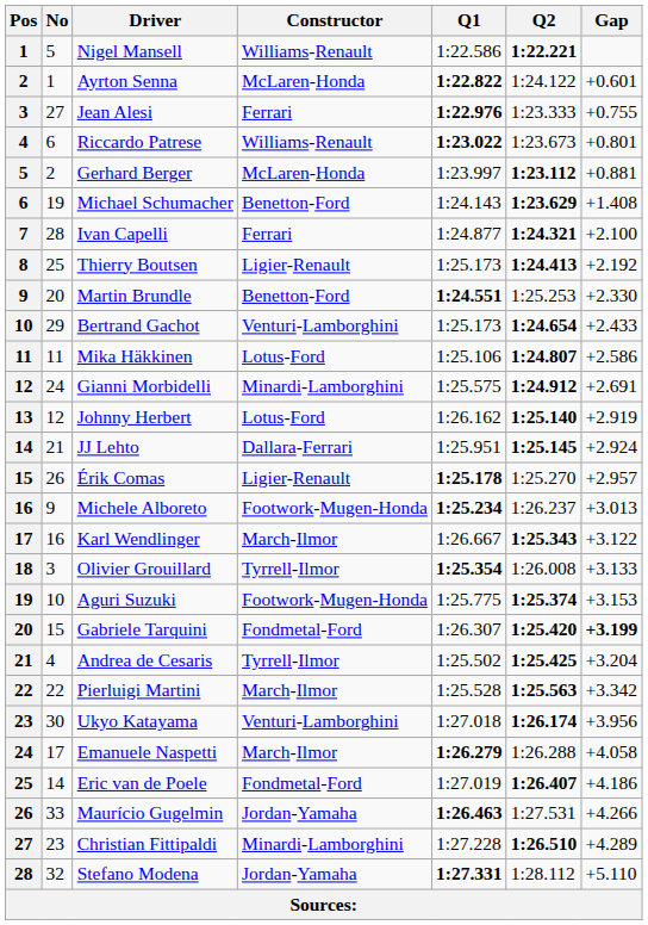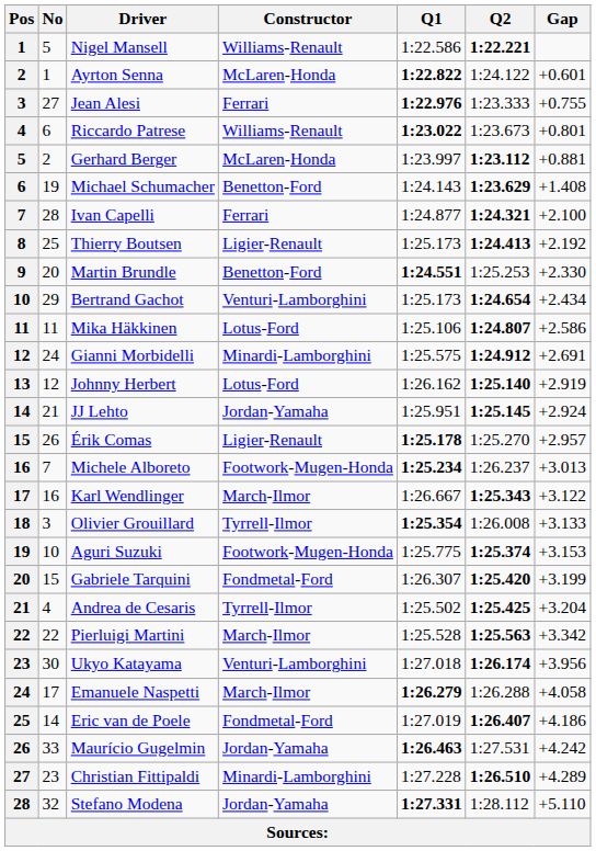 <table class="wikitable sortable" style="font-size: 95%;">
 <tr>
 <th>Pos</th>
 <th>No</th>
 <th>Driver</th>
 <th>Constructor</th>
 <th>Q1</th>
 <th>Q2</th>
 <th>Gap</th>
 </tr>
 <tr>
 <th>1</th>
 <td>5</td>
 <td data-sort-value="man"> <a href='#'>Nigel Mansell</a></td>
 <td><a href='#'>Williams</a>-<a href='#'>Renault</a></td>
 <td>1:22.586</td>
 <td><strong>1:22.221</strong></td>
 <td></td>
 </tr>
 <tr>
 <th>2</th>
 <td>1</td>
 <td data-sort-value="sen"> <a href='#'>Ayrton Senna</a></td>
 <td><a href='#'>McLaren</a>-<a href='#'>Honda</a></td>
 <td><strong>1:22.822</strong></td>
 <td>1:24.122</td>
 <td>+0.601</td>
 </tr>
 <tr>
 <th>3</th>
 <td>27</td>
 <td data-sort-value="ale"> <a href='#'>Jean Alesi</a></td>
 <td><a href='#'>Ferrari</a></td>
 <td><strong>1:22.976</strong></td>
 <td>1:23.333</td>
 <td>+0.755</td>
 </tr>
 <tr>
 <th>4</th>
 <td>6</td>
 <td data-sort-value="pat"> <a href='#'>Riccardo Patrese</a></td>
 <td><a href='#'>Williams</a>-<a href='#'>Renault</a></td>
 <td><strong>1:23.022</strong></td>
 <td>1:23.673</td>
 <td>+0.801</td>
 </tr>
 <tr>
 <th>5</th>
 <td>2</td>
 <td data-sort-value="ber"> <a href='#'>Gerhard Berger</a></td>
 <td><a href='#'>McLaren</a>-<a href='#'>Honda</a></td>
 <td>1:23.997</td>
 <td><strong>1:23.112</strong></td>
 <td>+0.881</td>
 </tr>
 <tr>
 <th>6</th>
 <td>19</td>
 <td data-sort-value="sch"> <a href='#'>Michael Schumacher</a></td>
 <td><a href='#'>Benetton</a>-<a href='#'>Ford</a></td>
 <td>1:24.143</td>
 <td><strong>1:23.629</strong></td>
 <td>+1.408</td>
 </tr>
 <tr>
 <th>7</th>
 <td>28</td>
 <td data-sort-value="cap"> <a href='#'>Ivan Capelli</a></td>
 <td><a href='#'>Ferrari</a></td>
 <td>1:24.877</td>
 <td><strong>1:24.321</strong></td>
 <td>+2.100</td>
 </tr>
 <tr>
 <th>8</th>
 <td>25</td>
 <td data-sort-value="bou"> <a href='#'>Thierry Boutsen</a></td>
 <td><a href='#'>Ligier</a>-<a href='#'>Renault</a></td>
 <td>1:25.173</td>
 <td><strong>1:24.413</strong></td>
 <td>+2.192</td>
 </tr>
 <tr>
 <th>9</th>
 <td>20</td>
 <td data-sort-value="bru"> <a href='#'>Martin Brundle</a></td>
 <td><a href='#'>Benetton</a>-<a href='#'>Ford</a></td>
 <td><strong>1:24.551</strong></td>
 <td>1:25.253</td>
 <td>+2.330</td>
 </tr>
 <tr>
 <th>10</th>
 <td>29</td>
 <td data-sort-value="gac"> <a href='#'>Bertrand Gachot</a></td>
 <td><a href='#'>Venturi</a>-<a href='#'>Lamborghini</a></td>
 <td>1:25.173</td>
 <td><strong>1:24.654</strong></td>
-<td>+2.433</td>
+<td>+2.434</td>
 </tr>
 <tr>
 <th>11</th>
 <td>11</td>
 <td data-sort-value="hak"> <a href='#'>Mika Häkkinen</a></td>
 <td><a href='#'>Lotus</a>-<a href='#'>Ford</a></td>
 <td>1:25.106</td>
 <td><strong>1:24.807</strong></td>
 <td>+2.586</td>
 </tr>
 <tr>
 <th>12</th>
 <td>24</td>
 <td data-sort-value="mor"> <a href='#'>Gianni Morbidelli</a></td>
 <td><a href='#'>Minardi</a>-<a href='#'>Lamborghini</a></td>
 <td>1:25.575</td>
 <td><strong>1:24.912</strong></td>
 <td>+2.691</td>
 </tr>
 <tr>
 <th>13</th>
 <td>12</td>
 <td data-sort-value="her"> <a href='#'>Johnny Herbert</a></td>
 <td><a href='#'>Lotus</a>-<a href='#'>Ford</a></td>
 <td>1:26.162</td>
 <td><strong>1:25.140</strong></td>
 <td>+2.919</td>
 </tr>
 <tr>
 <th>14</th>
 <td>21</td>
 <td data-sort-value="leh"> <a href='#'>JJ Lehto</a></td>
-<td><a href='#'>Dallara</a>-<a href='#'>Ferrari</a></td>
+<td><a href='#'>Jordan</a>-<a href='#'>Yamaha</a></td>
 <td>1:25.951</td>
 <td><strong>1:25.145</strong></td>
 <td>+2.924</td>
 </tr>
 <tr>
 <th>15</th>
 <td>26</td>
 <td data-sort-value="com"> <a href='#'>Érik Comas</a></td>
 <td><a href='#'>Ligier</a>-<a href='#'>Renault</a></td>
 <td><strong>1:25.178</strong></td>
 <td>1:25.270</td>
 <td>+2.957</td>
 </tr>
 <tr>
 <th>16</th>
-<td>9</td>
+<td>7</td>
 <td data-sort-value="alb"> <a href='#'>Michele Alboreto</a></td>
 <td><a href='#'>Footwork</a>-<a href='#'>Mugen-Honda</a></td>
 <td><strong>1:25.234</strong></td>
 <td>1:26.237</td>
 <td>+3.013</td>
 </tr>
 <tr>
 <th>17</th>
 <td>16</td>
 <td data-sort-value="wen"> <a href='#'>Karl Wendlinger</a></td>
 <td><a href='#'>March</a>-<a href='#'>Ilmor</a></td>
 <td>1:26.667</td>
 <td><strong>1:25.343</strong></td>
 <td>+3.122</td>
 </tr>
 <tr>
 <th>18</th>
 <td>3</td>
 <td data-sort-value="gro"> <a href='#'>Olivier Grouillard</a></td>
 <td><a href='#'>Tyrrell</a>-<a href='#'>Ilmor</a></td>
 <td><strong>1:25.354</strong></td>
 <td>1:26.008</td>
 <td>+3.133</td>
 </tr>
 <tr>
 <th>19</th>
 <td>10</td>
 <td data-sort-value="suz"> <a href='#'>Aguri Suzuki</a></td>
 <td><a href='#'>Footwork</a>-<a href='#'>Mugen-Honda</a></td>
 <td>1:25.775</td>
 <td><strong>1:25.374</strong></td>
 <td>+3.153</td>
 </tr>
 <tr>
 <th>20</th>
 <td>15</td>
 <td data-sort-value="tar"> <a href='#'>Gabriele Tarquini</a></td>
 <td><a href='#'>Fondmetal</a>-<a href='#'>Ford</a></td>
 <td>1:26.307</td>
 <td><strong>1:25.420</strong></td>
-<td><strong>+3.199</strong></td>
+<td>+3.199</td>
 </tr>
 <tr>
 <th>21</th>
 <td>4</td>
 <td data-sort-value="ces"> <a href='#'>Andrea de Cesaris</a></td>
 <td><a href='#'>Tyrrell</a>-<a href='#'>Ilmor</a></td>
 <td>1:25.502</td>
 <td><strong>1:25.425</strong></td>
 <td>+3.204</td>
 </tr>
 <tr>
 <th>22</th>
 <td>22</td>
 <td data-sort-value="mar"> <a href='#'>Pierluigi Martini</a></td>
 <td><a href='#'>March</a>-<a href='#'>Ilmor</a></td>
 <td>1:25.528</td>
 <td><strong>1:25.563</strong></td>
 <td>+3.342</td>
 </tr>
 <tr>
 <th>23</th>
 <td>30</td>
 <td data-sort-value="kat"> <a href='#'>Ukyo Katayama</a></td>
 <td><a href='#'>Venturi</a>-<a href='#'>Lamborghini</a></td>
 <td>1:27.018</td>
 <td><strong>1:26.174</strong></td>
 <td>+3.956</td>
 </tr>
 <tr>
 <th>24</th>
 <td>17</td>
 <td data-sort-value="nas"> <a href='#'>Emanuele Naspetti</a></td>
 <td><a href='#'>March</a>-<a href='#'>Ilmor</a></td>
 <td><strong>1:26.279</strong></td>
 <td>1:26.288</td>
 <td>+4.058</td>
 </tr>
 <tr>
 <th>25</th>
 <td>14</td>
 <td data-sort-value="vdp"> <a href='#'>Eric van de Poele</a></td>
 <td><a href='#'>Fondmetal</a>-<a href='#'>Ford</a></td>
 <td>1:27.019</td>
 <td><strong>1:26.407</strong></td>
 <td>+4.186</td>
 </tr>
 <tr>
 <th>26</th>
 <td>33</td>
 <td data-sort-value="gug"> <a href='#'>Maurício Gugelmin</a></td>
 <td><a href='#'>Jordan</a>-<a href='#'>Yamaha</a></td>
 <td><strong>1:26.463</strong></td>
 <td>1:27.531</td>
-<td>+4.266</td>
+<td>+4.242</td>
 </tr>
 <tr>
 <th>27</th>
 <td>23</td>
 <td data-sort-value="fit"> <a href='#'>Christian Fittipaldi</a></td>
 <td><a href='#'>Minardi</a>-<a href='#'>Lamborghini</a></td>
 <td>1:27.228</td>
 <td><strong>1:26.510</strong></td>
 <td>+4.289</td>
 </tr>
 <tr>
 <th>28</th>
 <td>32</td>
 <td data-sort-value="mod"> <a href='#'>Stefano Modena</a></td>
 <td><a href='#'>Jordan</a>-<a href='#'>Yamaha</a></td>
 <td><strong>1:27.331</strong></td>
 <td>1:28.112</td>
 <td>+5.110</td>
 </tr>
 <tr>
 <th colspan="7">Sources:</th>
 </tr>
 </table>
